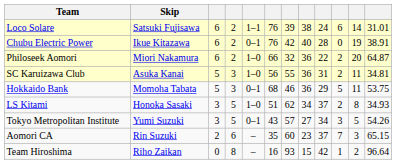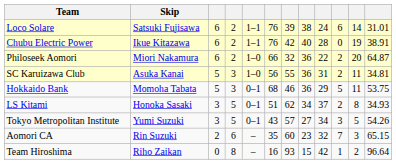 <table class=wikitable  style="text-align:center;">
 <tr>
 <th width=200>Team</th>
 <th width=120>Skip</th>
 <th width=20></th>
 <th width=20></th>
 <th width=30></th>
 <th width=20></th>
 <th width=20></th>
 <th width=20></th>
 <th width=20></th>
 <th width=20></th>
 <th width=20></th>
 <th width=20></th>
 </tr>
 <tr bgcolor=#ffffcc>
 <td style="text-align:left;"> <a href='#'>Loco Solare</a></td>
 <td style="text-align:left;"><a href='#'>Satsuki Fujisawa</a></td>
 <td>6</td>
 <td>2</td>
 <td>1–1</td>
 <td>76</td>
 <td>39</td>
 <td>38</td>
 <td>24</td>
 <td>6</td>
 <td>14</td>
 <td>31.01</td>
 </tr>
 <tr bgcolor=#ffffcc>
 <td style="text-align:left;"> <a href='#'>Chubu Electric Power</a></td>
 <td style="text-align:left;"><a href='#'>Ikue Kitazawa</a></td>
 <td>6</td>
 <td>2</td>
-<td>0–1</td>
+<td>1–1</td>
 <td>76</td>
 <td>42</td>
 <td>40</td>
 <td>28</td>
 <td>0</td>
 <td>19</td>
 <td>38.91</td>
 </tr>
 <tr bgcolor=#ffffcc>
 <td style="text-align:left;"> Philoseek Aomori</td>
 <td style="text-align:left;"><a href='#'>Miori Nakamura</a></td>
 <td>6</td>
 <td>2</td>
 <td>1–0</td>
 <td>66</td>
 <td>32</td>
 <td>36</td>
 <td>22</td>
 <td>2</td>
 <td>20</td>
 <td>64.87</td>
 </tr>
 <tr bgcolor=#ffffcc>
 <td style="text-align:left;"> SC Karuizawa Club</td>
 <td style="text-align:left;"><a href='#'>Asuka Kanai</a></td>
 <td>5</td>
 <td>3</td>
 <td>1–0</td>
 <td>56</td>
 <td>55</td>
 <td>36</td>
 <td>31</td>
 <td>2</td>
 <td>11</td>
 <td>34.81</td>
 </tr>
 <tr>
 <td style="text-align:left;"> <a href='#'>Hokkaido Bank</a></td>
 <td style="text-align:left;"><a href='#'>Momoha Tabata</a></td>
 <td>5</td>
 <td>3</td>
 <td>0–1</td>
 <td>68</td>
 <td>46</td>
 <td>36</td>
 <td>29</td>
 <td>5</td>
 <td>11</td>
 <td>53.75</td>
 </tr>
 <tr>
 <td style="text-align:left;"> <a href='#'>LS Kitami</a></td>
 <td style="text-align:left;"><a href='#'>Honoka Sasaki</a></td>
 <td>3</td>
 <td>5</td>
-<td>1–0</td>
+<td>0–1</td>
 <td>51</td>
 <td>62</td>
 <td>34</td>
 <td>37</td>
 <td>2</td>
 <td>8</td>
 <td>34.93</td>
 </tr>
 <tr>
 <td style="text-align:left;"> Tokyo Metropolitan Institute</td>
 <td style="text-align:left;"><a href='#'>Yumi Suzuki</a></td>
 <td>3</td>
 <td>5</td>
 <td>0–1</td>
 <td>43</td>
 <td>57</td>
 <td>27</td>
 <td>34</td>
 <td>3</td>
 <td>5</td>
 <td>54.26</td>
 </tr>
 <tr>
 <td style="text-align:left;"> Aomori CA</td>
 <td style="text-align:left;"><a href='#'>Rin Suzuki</a></td>
 <td>2</td>
 <td>6</td>
 <td>–</td>
 <td>35</td>
 <td>60</td>
 <td>23</td>
-<td>37</td>
+<td>32</td>
 <td>7</td>
 <td>3</td>
 <td>65.15</td>
 </tr>
 <tr>
 <td style="text-align:left;"> Team Hiroshima</td>
 <td style="text-align:left;"><a href='#'>Riho Zaikan</a></td>
 <td>0</td>
 <td>8</td>
 <td>–</td>
 <td>16</td>
 <td>93</td>
 <td>15</td>
 <td>42</td>
 <td>1</td>
 <td>2</td>
 <td>96.64</td>
 </tr>
 </table>
